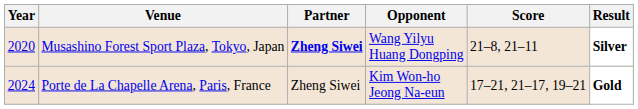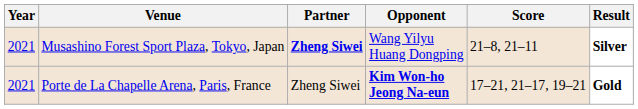 <table class="sortable wikitable" style="font-size: 90%">
 <tr>
 <th>Year</th>
 <th>Venue</th>
 <th>Partner</th>
 <th>Opponent</th>
 <th>Score</th>
 <th>Result</th>
 </tr>
 <tr style="background:#F3E6D7">
-<td align="center"><a href='#'>2020</a></td>
+<td align="center"><a href='#'>2021</a></td>
 <td align="left"><a href='#'>Musashino Forest Sport Plaza</a>, <a href='#'>Tokyo</a>, Japan</td>
 <td align="left"><strong> <a href='#'>Zheng Siwei</a></strong></td>
 <td align="left"> <a href='#'>Wang Yilyu</a><br> <a href='#'>Huang Dongping</a></td>
 <td align="left">21–8, 21–11</td>
 <td style="text-align:left; background:white"> <strong>Silver</strong></td>
 </tr>
 <tr style="background:#F3E6D7">
-<td align="center"><a href='#'>2024</a></td>
+<td align="center"><a href='#'>2021</a></td>
 <td align="left"><a href='#'>Porte de La Chapelle Arena</a>, <a href='#'>Paris</a>, France</td>
 <td align="left"> Zheng Siwei</td>
-<td align="left"> <a href='#'>Kim Won-ho</a><br> <a href='#'>Jeong Na-eun</a></td>
+<td align="left"><strong> <a href='#'>Kim Won-ho</a><br> <a href='#'>Jeong Na-eun</a></strong></td>
 <td align="left">17–21, 21–17, 19–21</td>
 <td style="text-align:left; background:white"> <strong>Gold</strong></td>
 </tr>
 </table>
